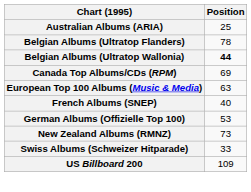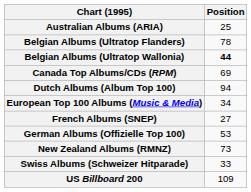 <table class="wikitable sortable plainrowheaders" style="text-align:center">
 <tr>
 <th scope="col">Chart (1995)</th>
 <th scope="col">Position</th>
 </tr>
 <tr>
 <th scope="row">Australian Albums (ARIA)</th>
 <td>25</td>
 </tr>
 <tr>
 <th scope="row">Belgian Albums (Ultratop Flanders)</th>
 <td>78</td>
 </tr>
 <tr>
 <th scope="row">Belgian Albums (Ultratop Wallonia)</th>
 <td><strong>44</strong></td>
 </tr>
 <tr>
 <th scope="row">Canada Top Albums/CDs (<em>RPM</em>)</th>
 <td>69</td>
 </tr>
 <tr>
+<th scope="row">Dutch Albums (Album Top 100)</th>
+<td>94</td>
+</tr>
+<tr>
 <th scope="row">European Top 100 Albums (<em><a href='#'>Music & Media</a></em>)</th>
-<td>63</td>
+<td>34</td>
 </tr>
 <tr>
 <th scope="row">French Albums (SNEP)</th>
-<td>40</td>
+<td>27</td>
 </tr>
 <tr>
 <th scope="row">German Albums (Offizielle Top 100)</th>
 <td>53</td>
 </tr>
 <tr>
 <th scope="row">New Zealand Albums (RMNZ)</th>
 <td>73</td>
 </tr>
 <tr>
 <th scope="row">Swiss Albums (Schweizer Hitparade)</th>
 <td>33</td>
 </tr>
 <tr>
 <th scope="row">US <em>Billboard</em> 200</th>
 <td>109</td>
 </tr>
 </table>
